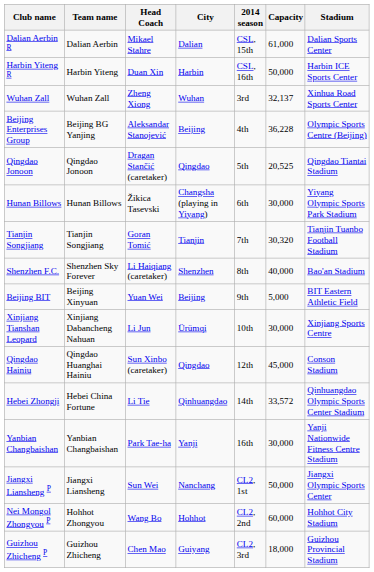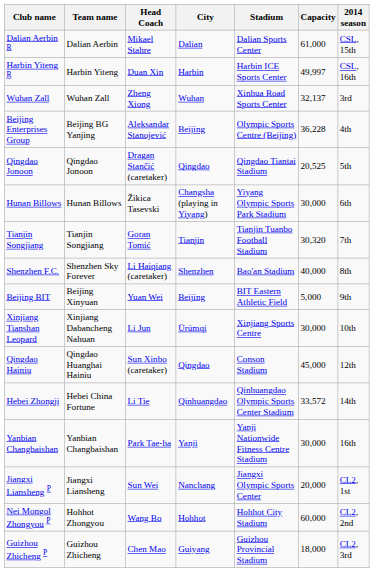 <table class="wikitable sortable" style="font-size:95%">
 <tr>
 <th>Club name</th>
 <th>Team name</th>
 <th>Head Coach</th>
 <th>City</th>
+<th>Stadium</th>
+<th>Capacity</th>
 <th>2014 season</th>
-<th>Capacity</th>
-<th>Stadium</th>
 </tr>
 <tr>
 <td><a href='#'>Dalian Aerbin</a> <sup><a href='#'>R</a></sup></td>
 <td>Dalian Aerbin</td>
 <td> <a href='#'>Mikael Stahre</a></td>
 <td><a href='#'>Dalian</a></td>
+<td><a href='#'>Dalian Sports Center</a></td>
+<td>61,000</td>
 <td><a href='#'>CSL</a>, 15th</td>
-<td>61,000</td>
-<td><a href='#'>Dalian Sports Center</a></td>
 </tr>
 <tr>
 <td><a href='#'>Harbin Yiteng</a> <sup><a href='#'>R</a></sup></td>
 <td>Harbin Yiteng</td>
 <td> <a href='#'>Duan Xin</a></td>
 <td><a href='#'>Harbin</a></td>
+<td><a href='#'>Harbin ICE Sports Center</a></td>
+<td>49,997</td>
 <td><a href='#'>CSL</a>, 16th</td>
-<td>50,000</td>
-<td><a href='#'>Harbin ICE Sports Center</a></td>
 </tr>
 <tr>
 <td><a href='#'>Wuhan Zall</a></td>
 <td>Wuhan Zall</td>
 <td> <a href='#'>Zheng Xiong</a></td>
 <td><a href='#'>Wuhan</a></td>
+<td><a href='#'>Xinhua Road Sports Center</a></td>
+<td>32,137</td>
 <td>3rd</td>
-<td>32,137</td>
-<td><a href='#'>Xinhua Road Sports Center</a></td>
 </tr>
 <tr>
 <td><a href='#'>Beijing Enterprises Group</a></td>
 <td>Beijing BG Yanjing</td>
 <td> <a href='#'>Aleksandar Stanojević</a></td>
 <td><a href='#'>Beijing</a></td>
+<td><a href='#'>Olympic Sports Centre (Beijing)</a></td>
+<td>36,228</td>
 <td>4th</td>
-<td>36,228</td>
-<td><a href='#'>Olympic Sports Centre (Beijing)</a></td>
 </tr>
 <tr>
 <td><a href='#'>Qingdao Jonoon</a></td>
 <td>Qingdao Jonoon</td>
 <td> <a href='#'>Dragan Stančić</a> (caretaker)</td>
 <td><a href='#'>Qingdao</a></td>
+<td><a href='#'>Qingdao Tiantai Stadium</a></td>
+<td>20,525</td>
 <td>5th</td>
-<td>20,525</td>
-<td><a href='#'>Qingdao Tiantai Stadium</a></td>
 </tr>
 <tr>
 <td><a href='#'>Hunan Billows</a></td>
 <td>Hunan Billows</td>
 <td> Žikica Tasevski</td>
 <td><a href='#'>Changsha</a> (playing in <a href='#'>Yiyang</a>)</td>
+<td><a href='#'>Yiyang Olympic Sports Park Stadium</a></td>
+<td>30,000</td>
 <td>6th</td>
-<td>30,000</td>
-<td><a href='#'>Yiyang Olympic Sports Park Stadium</a></td>
 </tr>
 <tr>
 <td><a href='#'>Tianjin Songjiang</a></td>
 <td>Tianjin Songjiang</td>
 <td> <a href='#'>Goran Tomić</a></td>
 <td><a href='#'>Tianjin</a></td>
+<td><a href='#'>Tianjin Tuanbo Football Stadium</a></td>
+<td>30,320</td>
 <td>7th</td>
-<td>30,320</td>
-<td><a href='#'>Tianjin Tuanbo Football Stadium</a></td>
 </tr>
 <tr>
 <td><a href='#'>Shenzhen F.C.</a></td>
 <td>Shenzhen Sky Forever</td>
 <td> <a href='#'>Li Haiqiang</a> (caretaker)</td>
 <td><a href='#'>Shenzhen</a></td>
+<td><a href='#'>Bao'an Stadium</a></td>
+<td>40,000</td>
 <td>8th</td>
-<td>40,000</td>
-<td><a href='#'>Bao'an Stadium</a></td>
 </tr>
 <tr>
 <td><a href='#'>Beijing BIT</a></td>
 <td>Beijing Xinyuan</td>
 <td> <a href='#'>Yuan Wei</a></td>
 <td><a href='#'>Beijing</a></td>
+<td><a href='#'>BIT Eastern Athletic Field</a></td>
+<td>5,000</td>
 <td>9th</td>
-<td>5,000</td>
-<td><a href='#'>BIT Eastern Athletic Field</a></td>
 </tr>
 <tr>
 <td><a href='#'>Xinjiang Tianshan Leopard</a></td>
 <td>Xinjiang Dabancheng Nahuan</td>
 <td> <a href='#'>Li Jun</a></td>
 <td><a href='#'>Ürümqi</a></td>
+<td><a href='#'>Xinjiang Sports Centre</a></td>
+<td>30,000</td>
 <td>10th</td>
-<td>30,000</td>
-<td><a href='#'>Xinjiang Sports Centre</a></td>
 </tr>
 <tr>
 <td><a href='#'>Qingdao Hainiu</a></td>
 <td>Qingdao Huanghai Hainiu</td>
 <td> <a href='#'>Sun Xinbo</a> (caretaker)</td>
 <td><a href='#'>Qingdao</a></td>
+<td><a href='#'>Conson Stadium</a></td>
+<td>45,000</td>
 <td>12th</td>
-<td>45,000</td>
-<td><a href='#'>Conson Stadium</a></td>
 </tr>
 <tr>
 <td><a href='#'>Hebei Zhongji</a></td>
 <td>Hebei China Fortune</td>
 <td> <a href='#'>Li Tie</a></td>
 <td><a href='#'>Qinhuangdao</a></td>
+<td><a href='#'>Qinhuangdao Olympic Sports Center Stadium</a></td>
+<td>33,572</td>
 <td>14th</td>
-<td>33,572</td>
-<td><a href='#'>Qinhuangdao Olympic Sports Center Stadium</a></td>
 </tr>
 <tr>
 <td><a href='#'>Yanbian Changbaishan</a></td>
 <td>Yanbian Changbaishan</td>
 <td> <a href='#'>Park Tae-ha</a></td>
 <td><a href='#'>Yanji</a></td>
+<td><a href='#'>Yanji Nationwide Fitness Centre Stadium</a></td>
+<td>30,000</td>
 <td>16th</td>
-<td>30,000</td>
-<td><a href='#'>Yanji Nationwide Fitness Centre Stadium</a></td>
 </tr>
 <tr>
 <td><a href='#'>Jiangxi Liansheng</a> <sup><a href='#'>P</a></sup></td>
 <td>Jiangxi Liansheng</td>
 <td> <a href='#'>Sun Wei</a></td>
 <td><a href='#'>Nanchang</a></td>
+<td><a href='#'>Jiangxi Olympic Sports Center</a></td>
+<td>20,000</td>
 <td><a href='#'>CL2</a>, 1st</td>
-<td>50,000</td>
-<td><a href='#'>Jiangxi Olympic Sports Center</a></td>
 </tr>
 <tr>
 <td><a href='#'>Nei Mongol Zhongyou</a> <sup><a href='#'>P</a></sup></td>
 <td>Hohhot Zhongyou</td>
 <td> <a href='#'>Wang Bo</a></td>
 <td><a href='#'>Hohhot</a></td>
+<td><a href='#'>Hohhot City Stadium</a></td>
+<td>60,000</td>
 <td><a href='#'>CL2</a>, 2nd</td>
-<td>60,000</td>
-<td><a href='#'>Hohhot City Stadium</a></td>
 </tr>
 <tr>
 <td><a href='#'>Guizhou Zhicheng</a> <sup><a href='#'>P</a></sup></td>
 <td>Guizhou Zhicheng</td>
 <td> <a href='#'>Chen Mao</a></td>
 <td><a href='#'>Guiyang</a></td>
+<td><a href='#'>Guizhou Provincial Stadium</a></td>
+<td>18,000</td>
 <td><a href='#'>CL2</a>, 3rd</td>
-<td>18,000</td>
-<td><a href='#'>Guizhou Provincial Stadium</a></td>
 </tr>
 </table>
